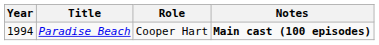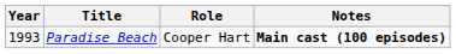 <table class="wikitable">
 <tr>
 <th>Year</th>
 <th>Title</th>
 <th>Role</th>
 <th>Notes</th>
 </tr>
 <tr>
-<td>1994</td>
+<td>1993</td>
 <td><em><a href='#'>Paradise Beach</a></em></td>
 <td>Cooper Hart</td>
 <td><strong>Main cast (100 episodes)</strong></td>
 </tr>
 </table>
